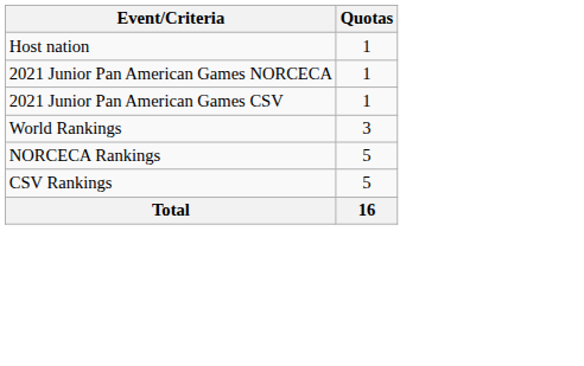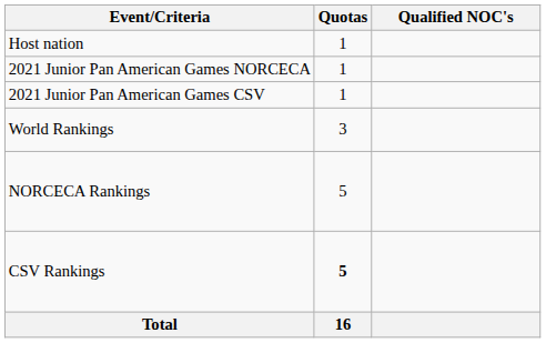 <table class="wikitable">
 <tr>
 <th>Event/Criteria</th>
 <th>Quotas</th>
+<th width=160>Qualified NOC's</th>
 </tr>
 <tr>
 <td>Host nation</td>
 <td align=center>1</td>
+<td></td>
 </tr>
 <tr>
 <td>2021 Junior Pan American Games NORCECA</td>
 <td align=center>1</td>
+<td></td>
 </tr>
 <tr>
 <td>2021 Junior Pan American Games CSV</td>
 <td align=center>1</td>
+<td></td>
 </tr>
 <tr>
 <td>World Rankings</td>
 <td align=center>3</td>
+<td><br><br></td>
 </tr>
 <tr>
 <td>NORCECA Rankings</td>
 <td align=center>5</td>
+<td><br><br><br><br></td>
 </tr>
 <tr>
 <td>CSV Rankings</td>
-<td align=center>5</td>
+<td align=center><strong>5</strong></td>
+<td><br><br><br><br></td>
 </tr>
 <tr>
 <th>Total</th>
 <th align="center">16</th>
+<th align="center"></th>
 </tr>
 </table>
